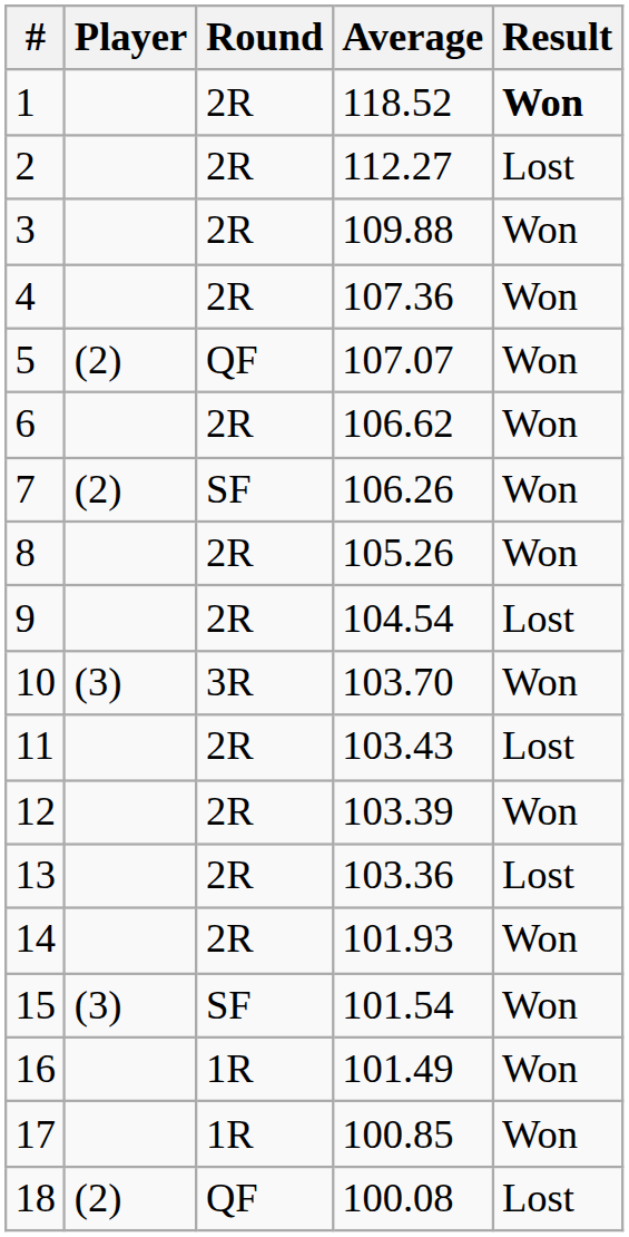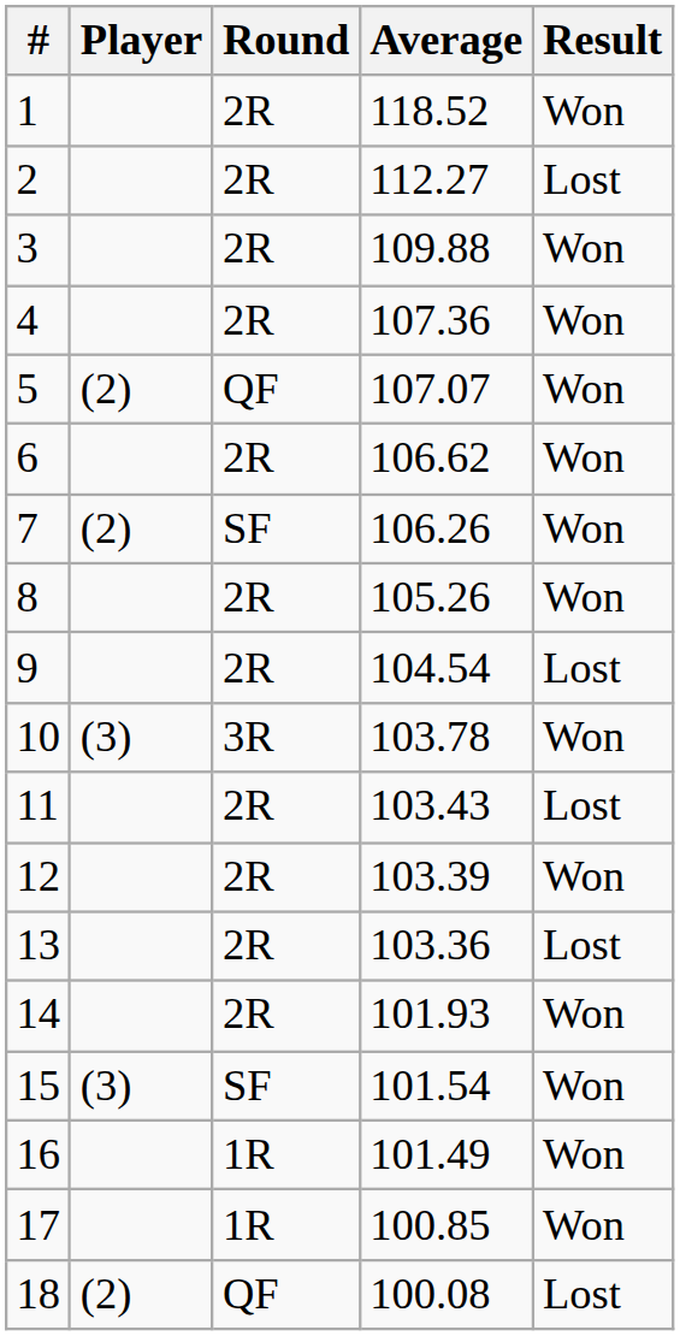 <table class ="wikitable sortable">
 <tr>
 <th>#</th>
 <th>Player</th>
 <th>Round</th>
 <th>Average</th>
 <th>Result</th>
 </tr>
 <tr>
 <td>1</td>
 <td></td>
 <td>2R</td>
 <td>118.52</td>
-<td><strong>Won</strong></td>
+<td>Won</td>
 </tr>
 <tr>
 <td>2</td>
 <td></td>
 <td>2R</td>
 <td>112.27</td>
 <td>Lost</td>
 </tr>
 <tr>
 <td>3</td>
 <td></td>
 <td>2R</td>
 <td>109.88</td>
 <td>Won</td>
 </tr>
 <tr>
 <td>4</td>
 <td></td>
 <td>2R</td>
 <td>107.36</td>
 <td>Won</td>
 </tr>
 <tr>
 <td>5</td>
 <td> (2)</td>
 <td>QF</td>
 <td>107.07</td>
 <td>Won</td>
 </tr>
 <tr>
 <td>6</td>
 <td></td>
 <td>2R</td>
 <td>106.62</td>
 <td>Won</td>
 </tr>
 <tr>
 <td>7</td>
 <td> (2)</td>
 <td>SF</td>
 <td>106.26</td>
 <td>Won</td>
 </tr>
 <tr>
 <td>8</td>
 <td></td>
 <td>2R</td>
 <td>105.26</td>
 <td>Won</td>
 </tr>
 <tr>
 <td>9</td>
 <td></td>
 <td>2R</td>
 <td>104.54</td>
 <td>Lost</td>
 </tr>
 <tr>
 <td>10</td>
 <td> (3)</td>
 <td>3R</td>
-<td>103.70</td>
+<td>103.78</td>
 <td>Won</td>
 </tr>
 <tr>
 <td>11</td>
 <td></td>
 <td>2R</td>
 <td>103.43</td>
 <td>Lost</td>
 </tr>
 <tr>
 <td>12</td>
 <td></td>
 <td>2R</td>
 <td>103.39</td>
 <td>Won</td>
 </tr>
 <tr>
 <td>13</td>
 <td></td>
 <td>2R</td>
 <td>103.36</td>
 <td>Lost</td>
 </tr>
 <tr>
 <td>14</td>
 <td></td>
 <td>2R</td>
 <td>101.93</td>
 <td>Won</td>
 </tr>
 <tr>
 <td>15</td>
 <td> (3)</td>
 <td>SF</td>
 <td>101.54</td>
 <td>Won</td>
 </tr>
 <tr>
 <td>16</td>
 <td></td>
 <td>1R</td>
 <td>101.49</td>
 <td>Won</td>
 </tr>
 <tr>
 <td>17</td>
 <td></td>
 <td>1R</td>
 <td>100.85</td>
 <td>Won</td>
 </tr>
 <tr>
 <td>18</td>
 <td> (2)</td>
 <td>QF</td>
 <td>100.08</td>
 <td>Lost</td>
 </tr>
 </table>
